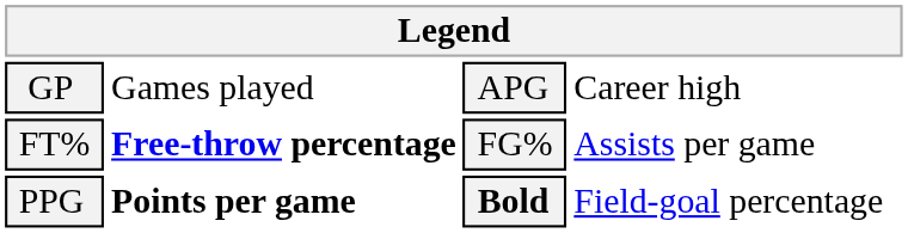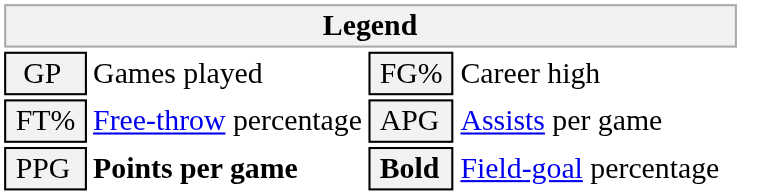 <table class="toccolours" style="font-size: 90%; white-space: nowrap;">
 <tr>
 <th colspan="6" style="background:#f2f2f2; border:1px solid #aaa;">Legend</th>
 </tr>
 <tr>
 <td style="background:#f2f2f2; border:1px solid black;">  GP</td>
 <td>Games played</td>
-<td style="background:#f2f2f2; border:1px solid black;"> APG </td>
+<td style="background:#f2f2f2; border:1px solid black;"> FG% </td>
 <td>Career high</td>
 </tr>
 <tr>
 <td style="background:#f2f2f2; border:1px solid black;"> FT% </td>
-<td><strong><a href='#'>Free-throw</a> percentage</strong></td>
-<td style="background:#f2f2f2; border:1px solid black;"> FG% </td>
+<td><a href='#'>Free-throw</a> percentage</td>
+<td style="background:#f2f2f2; border:1px solid black;"> APG </td>
 <td><a href='#'>Assists</a> per game</td>
 </tr>
 <tr>
 <td style="background:#f2f2f2; border:1px solid black;"> PPG </td>
 <td><strong>Points per game</strong></td>
 <td style="background-color: #F2F2F2; border: 1px solid black"> <strong>Bold</strong> </td>
 <td style="padding-right: 8px"><a href='#'>Field-goal</a> percentage</td>
 </tr>
 <tr>
 </tr>
 </table>
